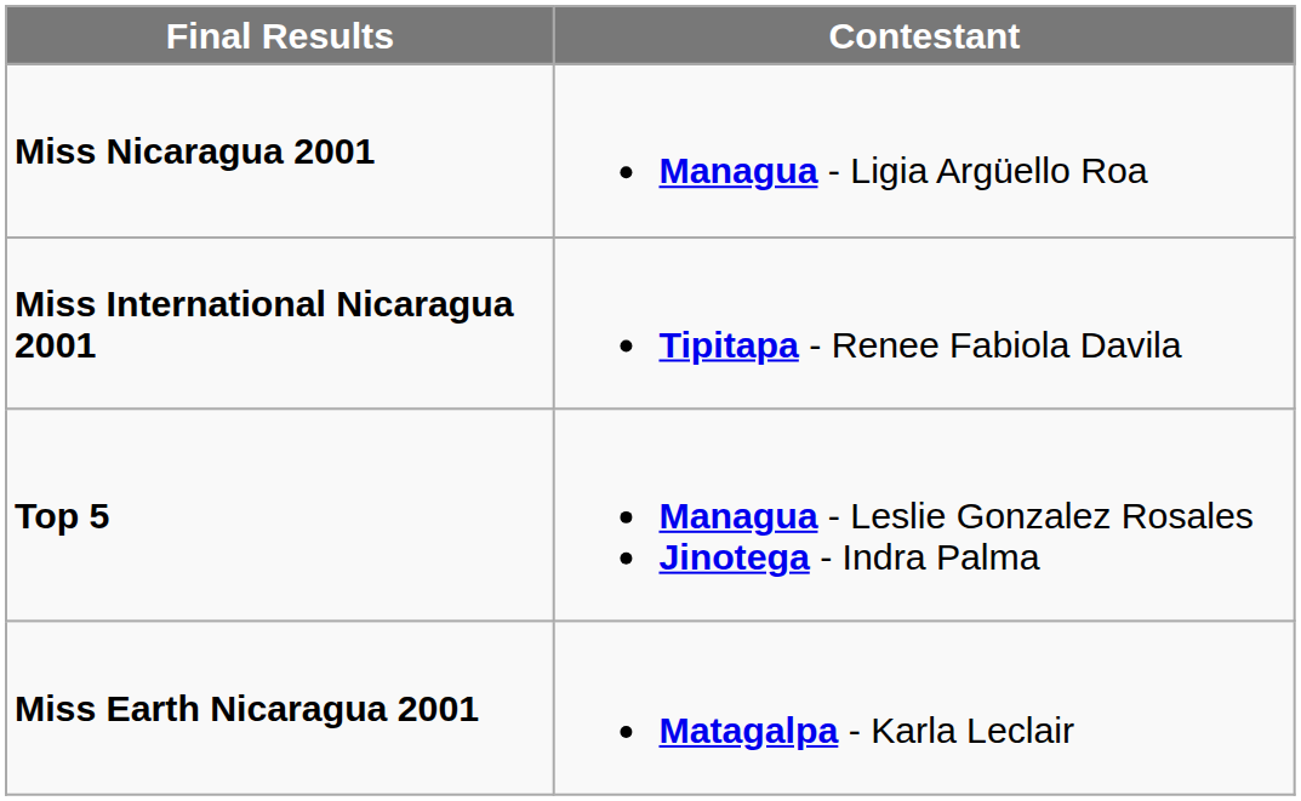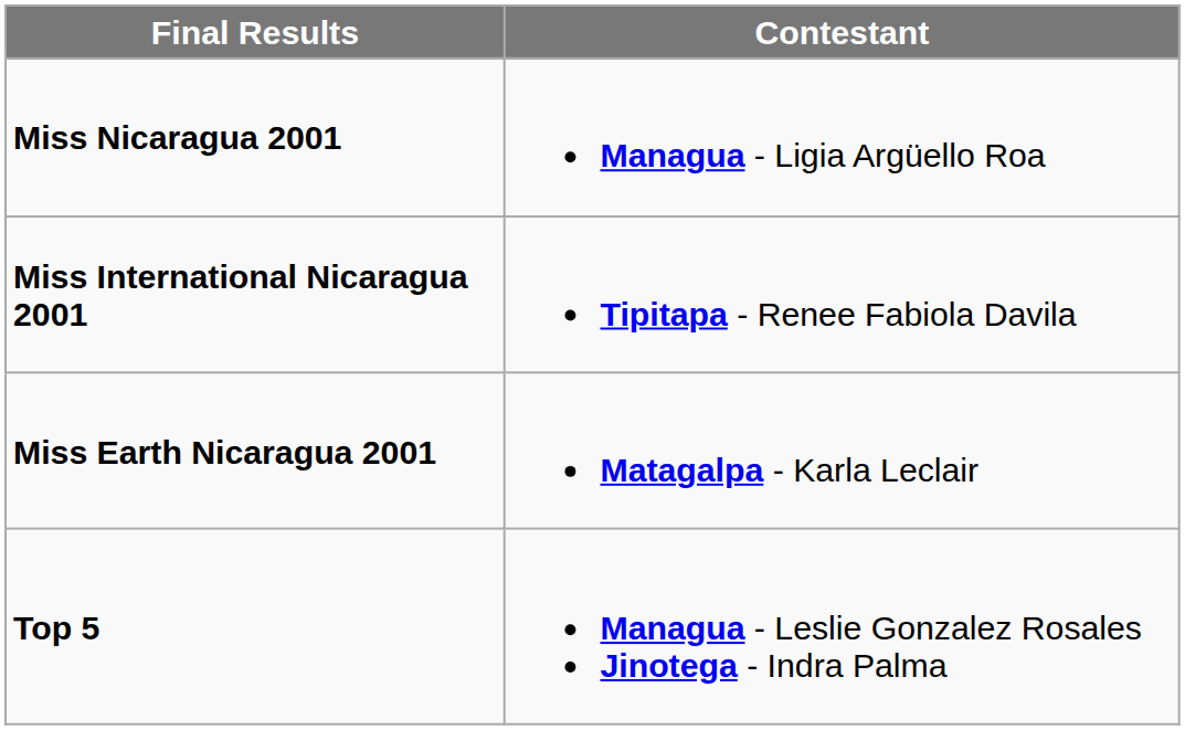 <table class="wikitable sortable" style="font-size: 95%;">
 <tr>
 <th width="220" style="background-color:#787878;color:#FFFFFF;">Final Results</th>
 <th width="300" style="background-color:#787878;color:#FFFFFF;">Contestant</th>
 </tr>
 <tr>
 <td><strong>Miss Nicaragua 2001</strong></td>
 <td><br><ul><li> <strong><a href='#'>Managua</a></strong> - Ligia Argüello Roa</li></ul></td>
 </tr>
 <tr>
 <td><strong>Miss International Nicaragua 2001</strong></td>
 <td><br><ul><li><strong><a href='#'>Tipitapa</a></strong> - Renee Fabiola Davila</li></ul></td>
 </tr>
 <tr>
+<td><strong>Miss Earth Nicaragua 2001</strong></td>
+<td><br><ul><li> <strong><a href='#'>Matagalpa</a></strong> - Karla Leclair</li></ul></td>
+</tr>
+<tr>
 <td><strong>Top 5</strong></td>
 <td><br><ul><li> <strong><a href='#'>Managua</a></strong> -  Leslie Gonzalez Rosales</li><li> <strong><a href='#'>Jinotega</a></strong> - Indra Palma</li></ul></td>
 </tr>
-<tr>
-<td><strong>Miss Earth Nicaragua 2001</strong></td>
-<td><br><ul><li> <strong><a href='#'>Matagalpa</a></strong> - Karla Leclair</li></ul></td>
-</tr>
 </table>
